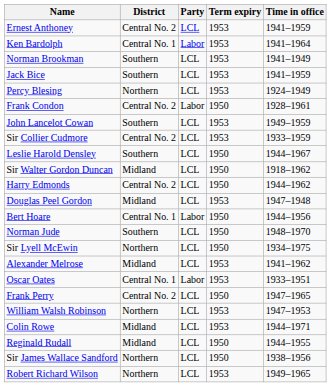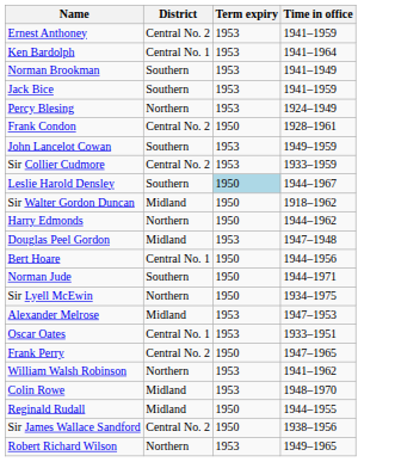 <table class="wikitable sortable">
 <tr>
 <th>Name</th>
 <th>District</th>
-<th>Party</th>
 <th>Term expiry</th>
 <th>Time in office</th>
 </tr>
 <tr>
 <td><a href='#'>Ernest Anthoney</a></td>
 <td>Central No. 2</td>
-<td><a href='#'>LCL</a></td>
 <td>1953</td>
 <td>1941–1959</td>
 </tr>
 <tr>
 <td><a href='#'>Ken Bardolph</a></td>
 <td>Central No. 1</td>
-<td><a href='#'>Labor</a></td>
 <td>1953</td>
 <td>1941–1964</td>
 </tr>
 <tr>
 <td><a href='#'>Norman Brookman</a> </td>
 <td>Southern</td>
-<td>LCL</td>
 <td>1953</td>
 <td>1941–1949</td>
 </tr>
 <tr>
 <td><a href='#'>Jack Bice</a></td>
 <td>Southern</td>
-<td>LCL</td>
 <td>1953</td>
 <td>1941–1959</td>
 </tr>
 <tr>
 <td><a href='#'>Percy Blesing</a> </td>
 <td>Northern</td>
-<td>LCL</td>
 <td>1953</td>
 <td>1924–1949</td>
 </tr>
 <tr>
 <td><a href='#'>Frank Condon</a></td>
 <td>Central No. 2</td>
-<td>Labor</td>
 <td>1950</td>
 <td>1928–1961</td>
 </tr>
 <tr>
 <td><a href='#'>John Lancelot Cowan</a> </td>
 <td>Southern</td>
-<td>LCL</td>
 <td>1953</td>
 <td>1949–1959</td>
 </tr>
 <tr>
 <td>Sir <a href='#'>Collier Cudmore</a></td>
 <td>Central No. 2</td>
-<td>LCL</td>
 <td>1953</td>
 <td>1933–1959</td>
 </tr>
 <tr>
 <td><a href='#'>Leslie Harold Densley</a></td>
 <td>Southern</td>
-<td>LCL</td>
-<td>1950</td>
+<td style="background: lightblue;">1950</td>
 <td>1944–1967</td>
 </tr>
 <tr>
 <td>Sir <a href='#'>Walter Gordon Duncan</a></td>
 <td>Midland</td>
-<td>LCL</td>
 <td>1950</td>
 <td>1918–1962</td>
 </tr>
 <tr>
 <td><a href='#'>Harry Edmonds</a></td>
-<td>Central No. 2</td>
-<td>LCL</td>
+<td>Northern</td>
 <td>1950</td>
 <td>1944–1962</td>
 </tr>
 <tr>
 <td><a href='#'>Douglas Peel Gordon</a> </td>
 <td>Midland</td>
-<td>LCL</td>
 <td>1953</td>
 <td>1947–1948</td>
 </tr>
 <tr>
 <td><a href='#'>Bert Hoare</a></td>
 <td>Central No. 1</td>
-<td>Labor</td>
 <td>1950</td>
 <td>1944–1956</td>
 </tr>
 <tr>
 <td><a href='#'>Norman Jude</a></td>
 <td>Southern</td>
-<td>LCL</td>
 <td>1950</td>
-<td>1948–1970</td>
+<td>1944–1971</td>
 </tr>
 <tr>
 <td>Sir <a href='#'>Lyell McEwin</a></td>
 <td>Northern</td>
-<td>LCL</td>
 <td>1950</td>
 <td>1934–1975</td>
 </tr>
 <tr>
 <td><a href='#'>Alexander Melrose</a></td>
 <td>Midland</td>
-<td>LCL</td>
 <td>1953</td>
-<td>1941–1962</td>
+<td>1947–1953</td>
 </tr>
 <tr>
 <td><a href='#'>Oscar Oates</a></td>
 <td>Central No. 1</td>
-<td>Labor</td>
 <td>1953</td>
 <td>1933–1951</td>
 </tr>
 <tr>
 <td><a href='#'>Frank Perry</a></td>
 <td>Central No. 2</td>
-<td>LCL</td>
 <td>1950</td>
 <td>1947–1965</td>
 </tr>
 <tr>
 <td><a href='#'>William Walsh Robinson</a></td>
 <td>Northern</td>
-<td>LCL</td>
 <td>1953</td>
-<td>1947–1953</td>
+<td>1941–1962</td>
 </tr>
 <tr>
 <td><a href='#'>Colin Rowe</a> </td>
 <td>Midland</td>
-<td>LCL</td>
 <td>1953</td>
-<td>1944–1971</td>
+<td>1948–1970</td>
 </tr>
 <tr>
 <td><a href='#'>Reginald Rudall</a></td>
 <td>Midland</td>
-<td>LCL</td>
 <td>1950</td>
 <td>1944–1955</td>
 </tr>
 <tr>
 <td>Sir <a href='#'>James Wallace Sandford</a></td>
-<td>Northern</td>
-<td>LCL</td>
+<td>Central No. 2</td>
 <td>1950</td>
 <td>1938–1956</td>
 </tr>
 <tr>
 <td><a href='#'>Robert Richard Wilson</a> </td>
 <td>Northern</td>
-<td>LCL</td>
 <td>1953</td>
 <td>1949–1965</td>
 </tr>
 </table>
